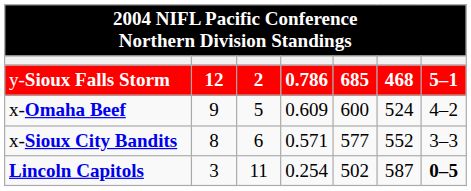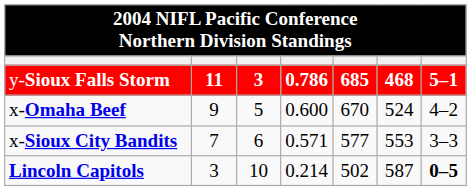 <table class="wikitable" style="text-align:center;vertical-align: top">
 <tr style="background: black; color:white;">
 <td colspan="10" style="vertical-align:middle;"><strong>2004 NIFL Pacific Conference</strong><br><strong>Northern Division Standings</strong></td>
 </tr>
 <tr>
 <th style="width:150px;"></th>
 <th width="30"></th>
 <th width="30"></th>
 <th width="30"></th>
 <th width="30"></th>
 <th width="30"></th>
 <th width="30"></th>
 </tr>
 <tr style="background:Red;color:White">
 <td align=left>y-<strong>Sioux Falls Storm</strong></td>
-<td><strong>12</strong></td>
-<td><strong>2</strong></td>
+<td><strong>11</strong></td>
+<td><strong>3</strong></td>
 <td><strong>0.786</strong></td>
 <td><strong>685</strong></td>
 <td><strong>468</strong></td>
 <td><strong>5–1</strong></td>
 </tr>
 <tr>
 <td align=left>x-<strong><a href='#'>Omaha Beef</a></strong></td>
 <td>9</td>
 <td>5</td>
-<td>0.609</td>
-<td>600</td>
+<td>0.600</td>
+<td>670</td>
 <td>524</td>
 <td>4–2</td>
 </tr>
 <tr>
 <td align=left>x-<strong><a href='#'>Sioux City Bandits</a></strong></td>
-<td>8</td>
+<td>7</td>
 <td>6</td>
 <td>0.571</td>
 <td>577</td>
-<td>552</td>
+<td>553</td>
 <td>3–3</td>
 </tr>
 <tr>
 <td align=left><strong><a href='#'>Lincoln Capitols</a></strong></td>
 <td>3</td>
-<td>11</td>
-<td>0.254</td>
+<td>10</td>
+<td>0.214</td>
 <td>502</td>
 <td>587</td>
 <td><strong>0–5</strong></td>
 </tr>
 </table>
